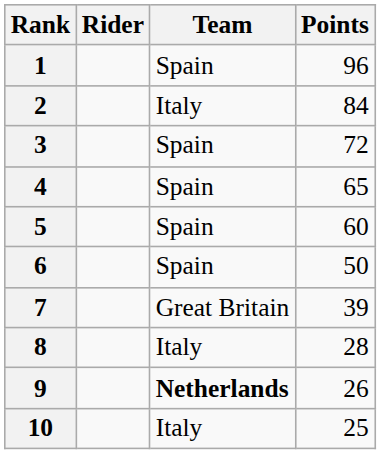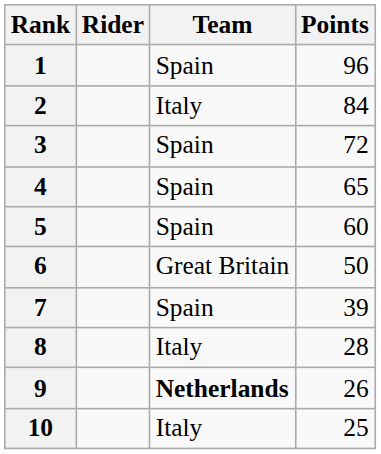 <table class="wikitable">
 <tr>
 <th scope="col">Rank</th>
 <th scope="col">Rider</th>
 <th scope="col">Team</th>
 <th scope="col">Points</th>
 </tr>
 <tr>
 <th scope="row">1</th>
 <td></td>
 <td>Spain</td>
 <td style="text-align:right;">96</td>
 </tr>
 <tr>
 <th scope="row">2</th>
 <td></td>
 <td>Italy</td>
 <td style="text-align:right;">84</td>
 </tr>
 <tr>
 <th scope="row">3</th>
 <td></td>
 <td>Spain</td>
 <td style="text-align:right;">72</td>
 </tr>
 <tr>
 <th scope="row">4</th>
 <td></td>
 <td>Spain</td>
 <td style="text-align:right;">65</td>
 </tr>
 <tr>
 <th scope="row">5</th>
 <td></td>
 <td>Spain</td>
 <td style="text-align:right;">60</td>
 </tr>
 <tr>
 <th scope="row">6</th>
 <td></td>
-<td>Spain</td>
+<td>Great Britain</td>
 <td style="text-align:right;">50</td>
 </tr>
 <tr>
 <th scope="row">7</th>
 <td></td>
-<td>Great Britain</td>
+<td>Spain</td>
 <td style="text-align:right;">39</td>
 </tr>
 <tr>
 <th scope="row">8</th>
 <td></td>
 <td>Italy</td>
 <td style="text-align:right;">28</td>
 </tr>
 <tr>
 <th scope="row">9</th>
 <td></td>
 <td><strong>Netherlands</strong></td>
 <td style="text-align:right;">26</td>
 </tr>
 <tr>
 <th scope="row">10</th>
 <td></td>
 <td>Italy</td>
 <td style="text-align:right;">25</td>
 </tr>
 </table>
